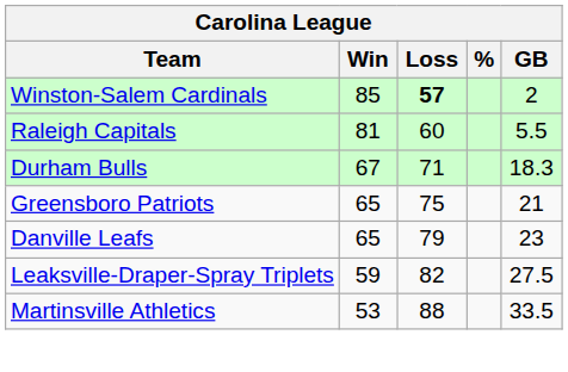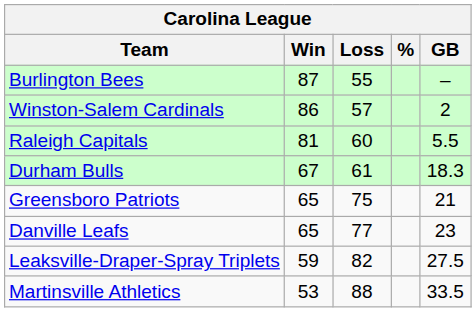 <table class="wikitable">
 <tr>
 <th colspan="5">Carolina League</th>
 </tr>
 <tr>
 <th width="60%">Team</th>
 <th>Win</th>
 <th>Loss</th>
 <th>%</th>
 <th>GB</th>
 </tr>
 <tr align=center bgcolor=ccffcc>
+<td align=left><a href='#'>Burlington Bees</a></td>
+<td>87</td>
+<td>55</td>
+<td></td>
+<td>–</td>
+</tr>
+<tr align=center bgcolor=ccffcc>
 <td align=left><a href='#'>Winston-Salem Cardinals</a></td>
-<td>85</td>
-<td><strong>57</strong></td>
+<td>86</td>
+<td>57</td>
 <td></td>
 <td>2</td>
 </tr>
 <tr align=center bgcolor=ccffcc>
 <td align=left><a href='#'>Raleigh Capitals</a></td>
 <td>81</td>
 <td>60</td>
 <td></td>
 <td>5.5</td>
 </tr>
 <tr align=center bgcolor=ccffcc>
 <td align=left><a href='#'>Durham Bulls</a></td>
 <td>67</td>
-<td>71</td>
+<td>61</td>
 <td></td>
 <td>18.3</td>
 </tr>
 <tr align=center>
 <td align=left><a href='#'>Greensboro Patriots</a></td>
 <td>65</td>
 <td>75</td>
 <td></td>
 <td>21</td>
 </tr>
 <tr align=center>
 <td align=left><a href='#'>Danville Leafs</a></td>
 <td>65</td>
-<td>79</td>
+<td>77</td>
 <td></td>
 <td>23</td>
 </tr>
 <tr align=center>
 <td align=left><a href='#'>Leaksville-Draper-Spray Triplets</a></td>
 <td>59</td>
 <td>82</td>
 <td></td>
 <td>27.5</td>
 </tr>
 <tr align=center>
 <td align=left><a href='#'>Martinsville Athletics</a></td>
 <td>53</td>
 <td>88</td>
 <td></td>
 <td>33.5</td>
 </tr>
 </table>
